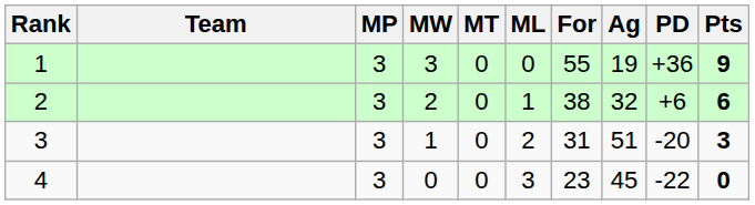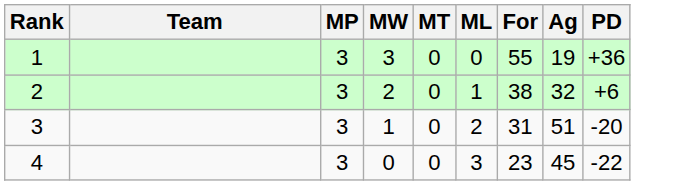 <table class=wikitable style="text-align:center">
 <tr>
 <th width=20>Rank</th>
 <th width=175>Team</th>
 <th width=20>MP</th>
 <th width=20>MW</th>
 <th width=20>MT</th>
 <th width=20>ML</th>
 <th width=20>For</th>
 <th width=20>Ag</th>
 <th width=20>PD</th>
-<th width=20>Pts</th>
 </tr>
 <tr bgcolor="#ccffcc">
 <td>1</td>
 <td align=left><strong></strong></td>
 <td>3</td>
 <td>3</td>
 <td>0</td>
 <td>0</td>
 <td>55</td>
 <td>19</td>
 <td>+36</td>
-<td><strong>9</strong></td>
 </tr>
 <tr bgcolor="#ccffcc">
 <td>2</td>
 <td align=left><strong></strong></td>
 <td>3</td>
 <td>2</td>
 <td>0</td>
 <td>1</td>
 <td>38</td>
 <td>32</td>
 <td>+6</td>
-<td><strong>6</strong></td>
 </tr>
 <tr>
 <td>3</td>
 <td align=left></td>
 <td>3</td>
 <td>1</td>
 <td>0</td>
 <td>2</td>
 <td>31</td>
 <td>51</td>
 <td>-20</td>
-<td><strong>3</strong></td>
 </tr>
 <tr>
 <td>4</td>
 <td align=left></td>
 <td>3</td>
 <td>0</td>
 <td>0</td>
 <td>3</td>
 <td>23</td>
 <td>45</td>
 <td>-22</td>
-<td><strong>0</strong></td>
 </tr>
 </table>
